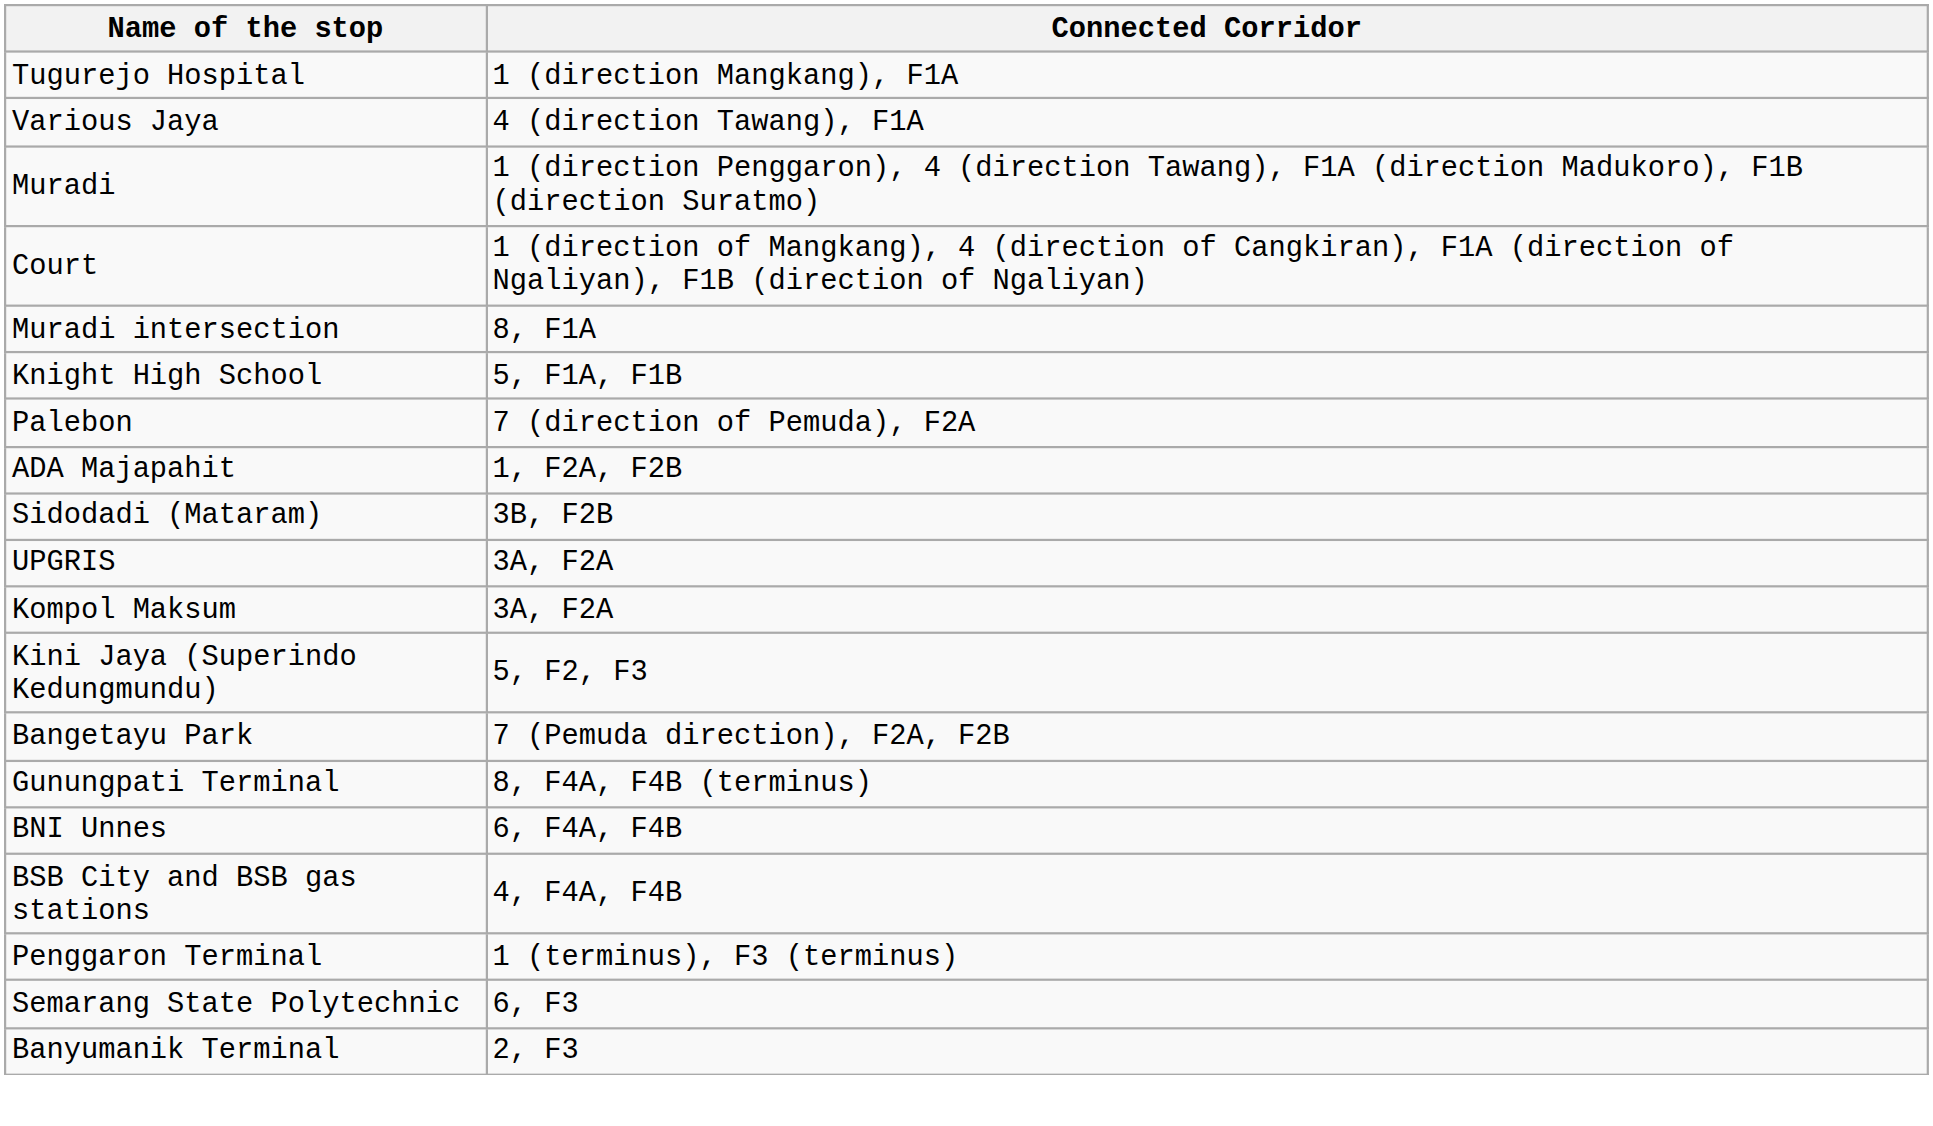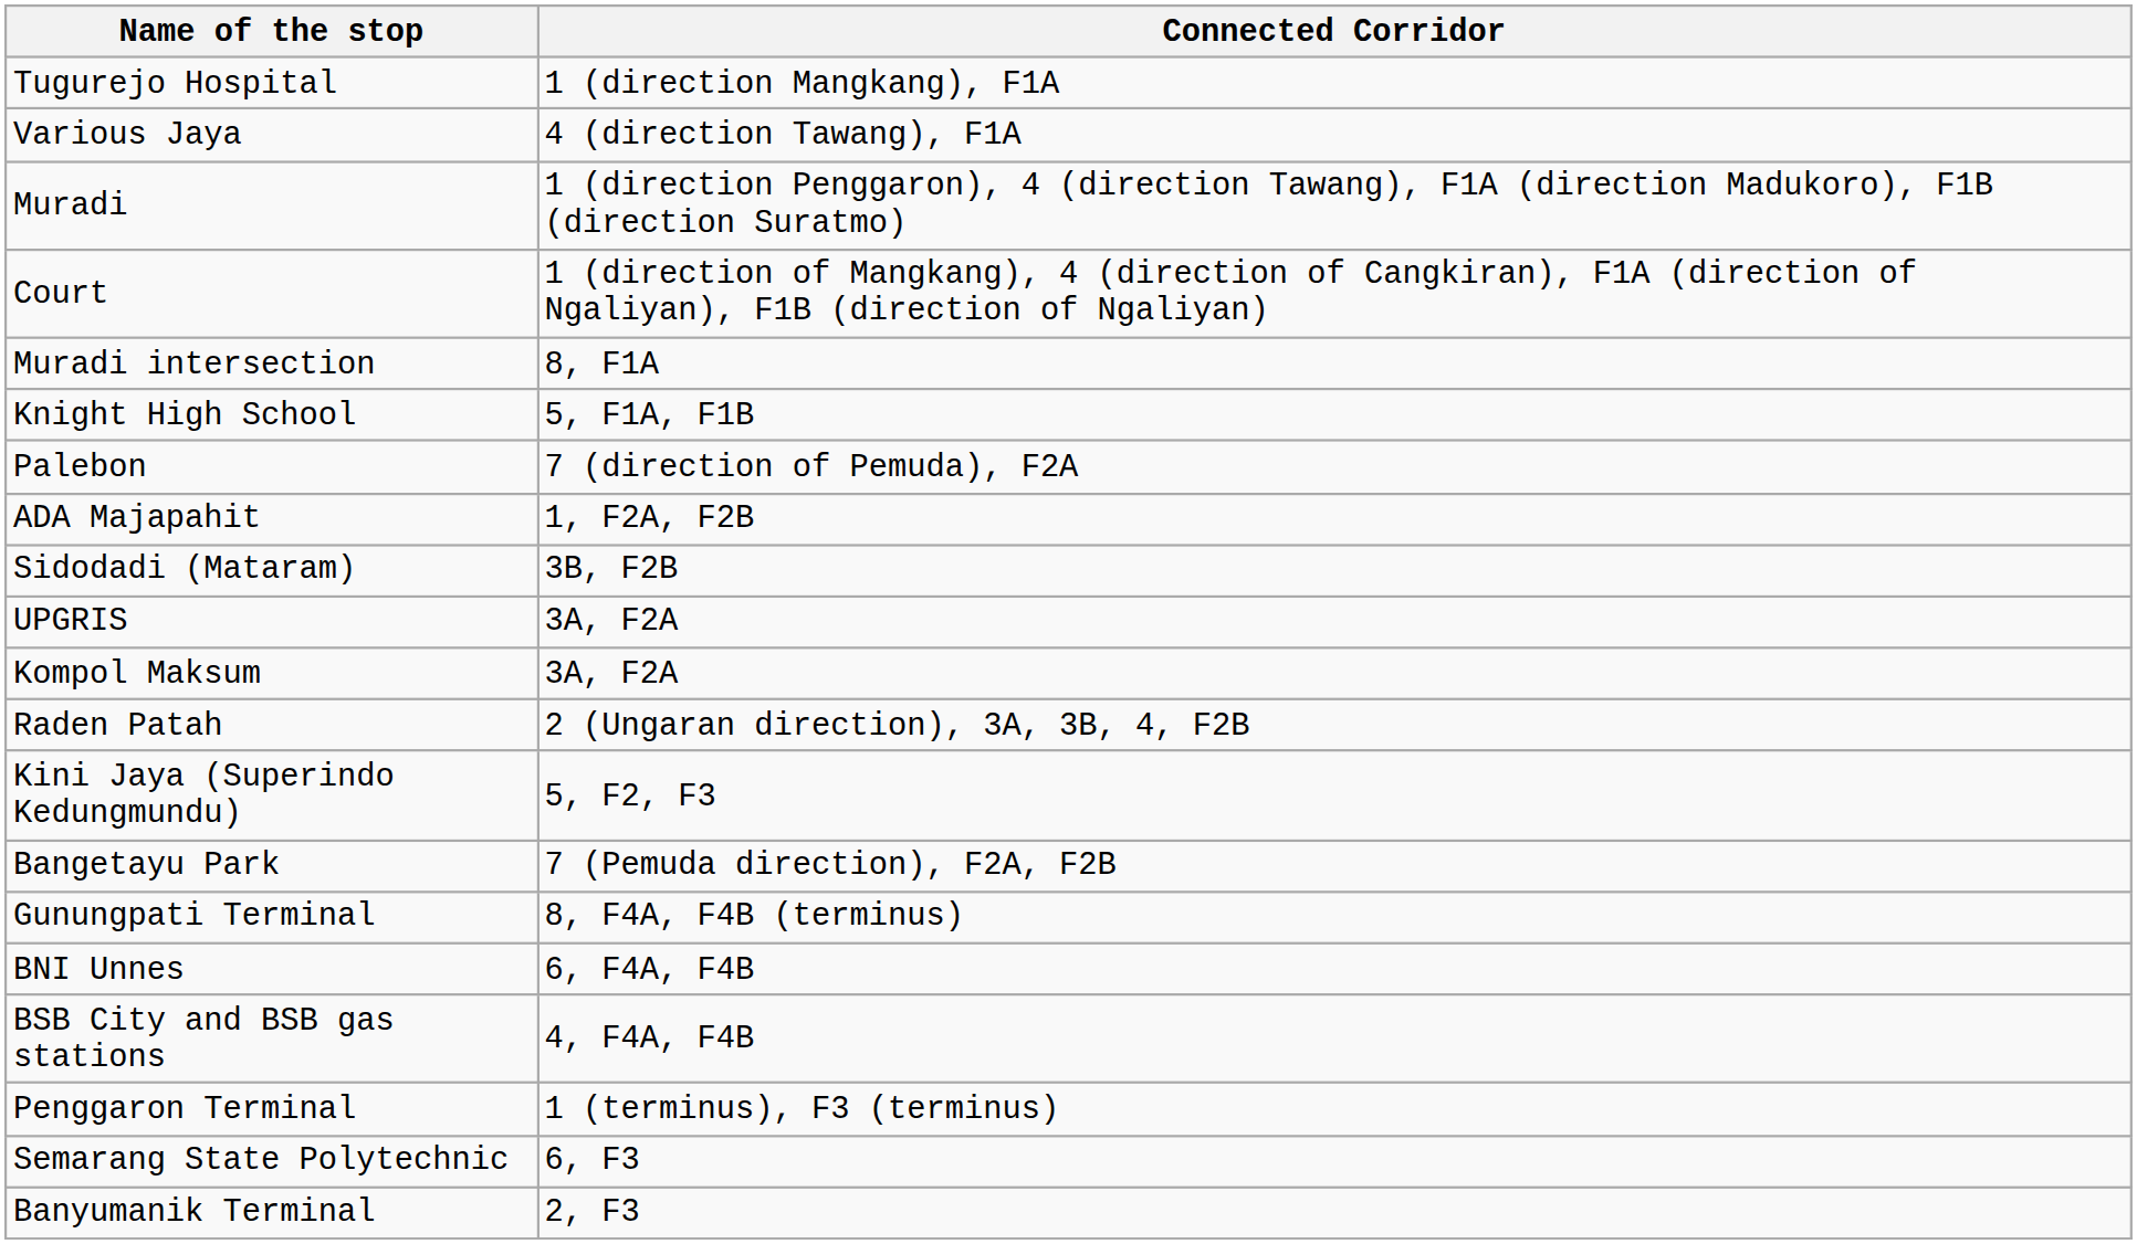 <table class="wikitable">
 <tr>
 <th>Name of the stop</th>
 <th>Connected Corridor</th>
 </tr>
 <tr>
 <td>Tugurejo Hospital</td>
 <td>1 (direction Mangkang), F1A</td>
 </tr>
 <tr>
 <td>Various Jaya</td>
 <td>4 (direction Tawang), F1A</td>
 </tr>
 <tr>
 <td>Muradi</td>
 <td>1 (direction Penggaron), 4 (direction Tawang), F1A (direction Madukoro), F1B (direction Suratmo)</td>
 </tr>
 <tr>
 <td>Court</td>
 <td>1 (direction of Mangkang), 4 (direction of Cangkiran), F1A (direction of Ngaliyan), F1B (direction of Ngaliyan)</td>
 </tr>
 <tr>
 <td>Muradi intersection</td>
 <td>8, F1A</td>
 </tr>
 <tr>
 <td>Knight High School</td>
 <td>5, F1A, F1B</td>
 </tr>
 <tr>
 <td>Palebon</td>
 <td>7 (direction of Pemuda), F2A</td>
 </tr>
 <tr>
 <td>ADA Majapahit</td>
 <td>1, F2A, F2B</td>
 </tr>
 <tr>
 <td>Sidodadi (Mataram)</td>
 <td>3B, F2B</td>
 </tr>
 <tr>
 <td>UPGRIS</td>
 <td>3A, F2A</td>
 </tr>
 <tr>
 <td>Kompol Maksum</td>
 <td>3A, F2A</td>
 </tr>
 <tr>
+<td>Raden Patah</td>
+<td>2 (Ungaran direction), 3A, 3B, 4, F2B</td>
+</tr>
+<tr>
 <td>Kini Jaya (Superindo Kedungmundu)</td>
 <td>5, F2, F3</td>
 </tr>
 <tr>
 <td>Bangetayu Park</td>
 <td>7 (Pemuda direction), F2A, F2B</td>
 </tr>
 <tr>
 <td>Gunungpati Terminal</td>
 <td>8, F4A, F4B (terminus)</td>
 </tr>
 <tr>
 <td>BNI Unnes</td>
 <td>6, F4A, F4B</td>
 </tr>
 <tr>
 <td>BSB City and BSB gas stations</td>
 <td>4, F4A, F4B</td>
 </tr>
 <tr>
 <td>Penggaron Terminal</td>
 <td>1 (terminus), F3 (terminus)</td>
 </tr>
 <tr>
 <td>Semarang State Polytechnic</td>
 <td>6, F3</td>
 </tr>
 <tr>
 <td>Banyumanik Terminal</td>
 <td>2, F3</td>
 </tr>
 </table>
